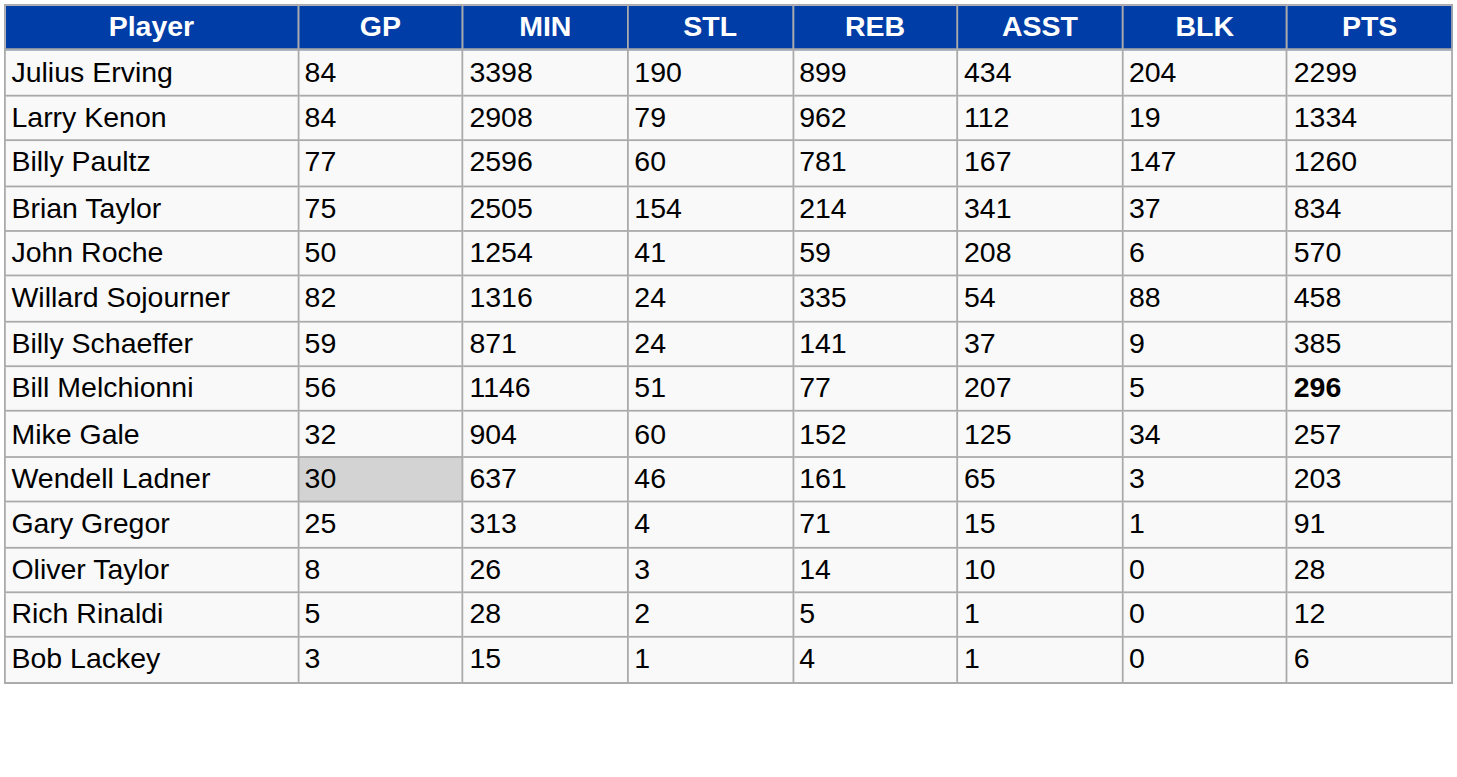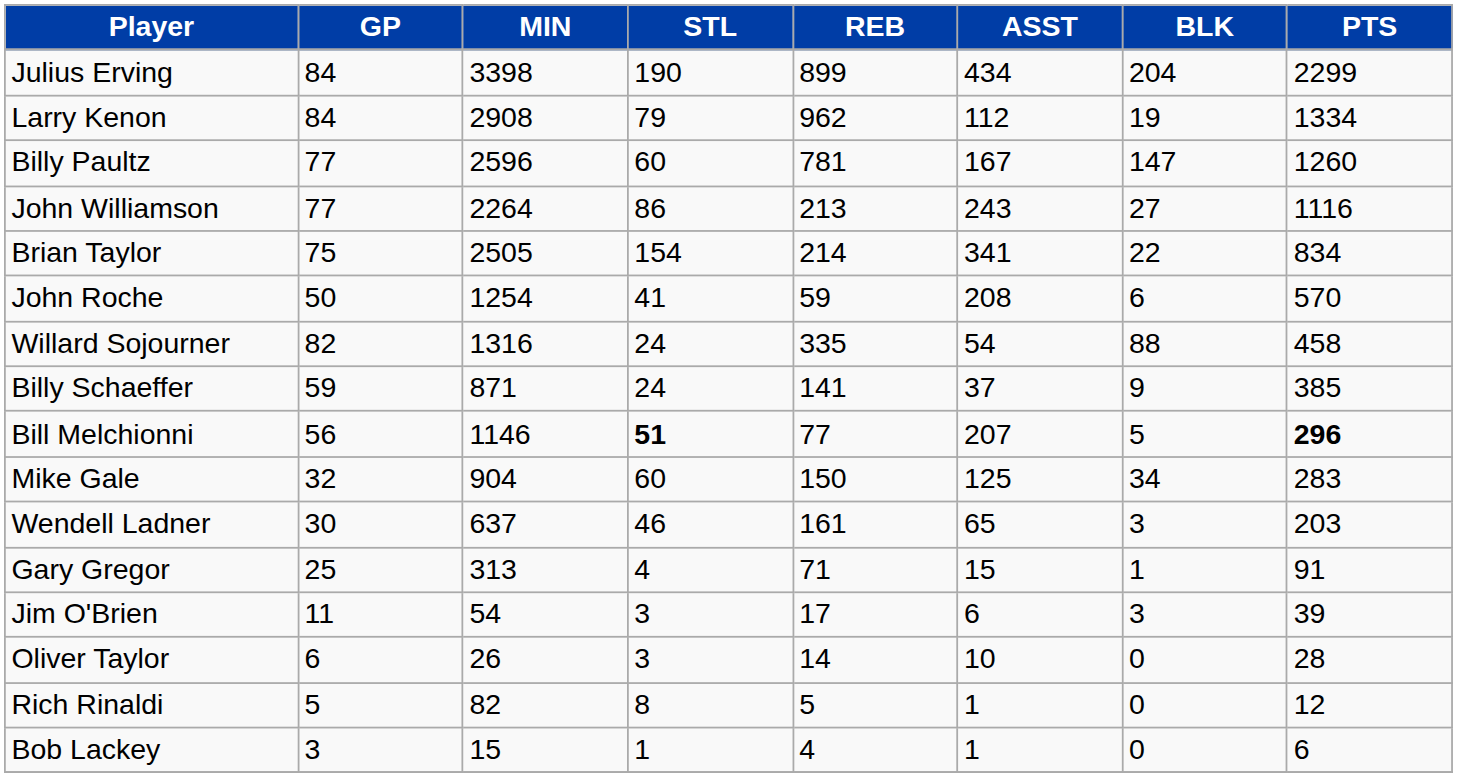 <table class="wikitable sortable">
 <tr>
 <th style="background:#003DA6; color:#FFFFFF;" width="16%">Player</th>
 <th style="background:#003DA6; color:#FFFFFF;" width="9%">GP</th>
 <th style="background:#003DA6; color:#FFFFFF;" width="9%">MIN</th>
 <th style="background:#003DA6; color:#FFFFFF;" width="9%">STL</th>
 <th style="background:#003DA6; color:#FFFFFF;" width="9%">REB</th>
 <th style="background:#003DA6; color:#FFFFFF;" width="9%">ASST</th>
 <th style="background:#003DA6; color:#FFFFFF;" width="9%">BLK</th>
 <th style="background:#003DA6; color:#FFFFFF;" width="9%">PTS</th>
 </tr>
 <tr align="center">
 </tr>
 <tr>
 <td>Julius Erving</td>
 <td>84</td>
 <td>3398</td>
 <td>190</td>
 <td>899</td>
 <td>434</td>
 <td>204</td>
 <td>2299</td>
 </tr>
 <tr>
 <td>Larry Kenon</td>
 <td>84</td>
 <td>2908</td>
 <td>79</td>
 <td>962</td>
 <td>112</td>
 <td>19</td>
 <td>1334</td>
 </tr>
 <tr>
 <td>Billy Paultz</td>
 <td>77</td>
 <td>2596</td>
 <td>60</td>
 <td>781</td>
 <td>167</td>
 <td>147</td>
 <td>1260</td>
 </tr>
 <tr>
+<td>John Williamson</td>
+<td>77</td>
+<td>2264</td>
+<td>86</td>
+<td>213</td>
+<td>243</td>
+<td>27</td>
+<td>1116</td>
+</tr>
+<tr>
 <td>Brian Taylor</td>
 <td>75</td>
 <td>2505</td>
 <td>154</td>
 <td>214</td>
 <td>341</td>
-<td>37</td>
+<td>22</td>
 <td>834</td>
 </tr>
 <tr>
 <td>John Roche</td>
 <td>50</td>
 <td>1254</td>
 <td>41</td>
 <td>59</td>
 <td>208</td>
 <td>6</td>
 <td>570</td>
 </tr>
 <tr>
 <td>Willard Sojourner</td>
 <td>82</td>
 <td>1316</td>
 <td>24</td>
 <td>335</td>
 <td>54</td>
 <td>88</td>
 <td>458</td>
 </tr>
 <tr>
 <td>Billy Schaeffer</td>
 <td>59</td>
 <td>871</td>
 <td>24</td>
 <td>141</td>
 <td>37</td>
 <td>9</td>
 <td>385</td>
 </tr>
 <tr>
 <td>Bill Melchionni</td>
 <td>56</td>
 <td>1146</td>
-<td>51</td>
+<td><strong>51</strong></td>
 <td>77</td>
 <td>207</td>
 <td>5</td>
 <td><strong>296</strong></td>
 </tr>
 <tr>
 <td>Mike Gale</td>
 <td>32</td>
 <td>904</td>
 <td>60</td>
-<td>152</td>
+<td>150</td>
 <td>125</td>
 <td>34</td>
-<td>257</td>
+<td>283</td>
 </tr>
 <tr>
 <td>Wendell Ladner</td>
-<td style="background: lightgrey;">30</td>
+<td>30</td>
 <td>637</td>
 <td>46</td>
 <td>161</td>
 <td>65</td>
 <td>3</td>
 <td>203</td>
 </tr>
 <tr>
 <td>Gary Gregor</td>
 <td>25</td>
 <td>313</td>
 <td>4</td>
 <td>71</td>
 <td>15</td>
 <td>1</td>
 <td>91</td>
 </tr>
 <tr>
+<td>Jim O'Brien</td>
+<td>11</td>
+<td>54</td>
+<td>3</td>
+<td>17</td>
+<td>6</td>
+<td>3</td>
+<td>39</td>
+</tr>
+<tr>
 <td>Oliver Taylor</td>
-<td>8</td>
+<td>6</td>
 <td>26</td>
 <td>3</td>
 <td>14</td>
 <td>10</td>
 <td>0</td>
 <td>28</td>
 </tr>
 <tr>
 <td>Rich Rinaldi</td>
 <td>5</td>
-<td>28</td>
-<td>2</td>
+<td>82</td>
+<td>8</td>
 <td>5</td>
 <td>1</td>
 <td>0</td>
 <td>12</td>
 </tr>
 <tr>
 <td>Bob Lackey</td>
 <td>3</td>
 <td>15</td>
 <td>1</td>
 <td>4</td>
 <td>1</td>
 <td>0</td>
 <td>6</td>
 </tr>
 <tr>
 </tr>
 </table>
